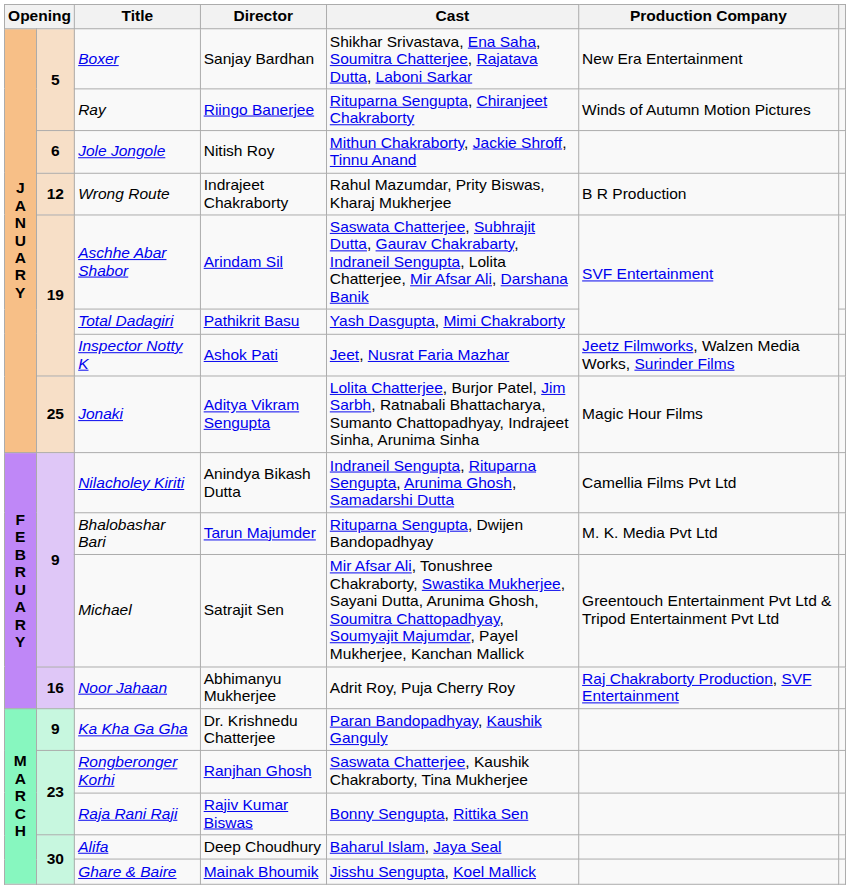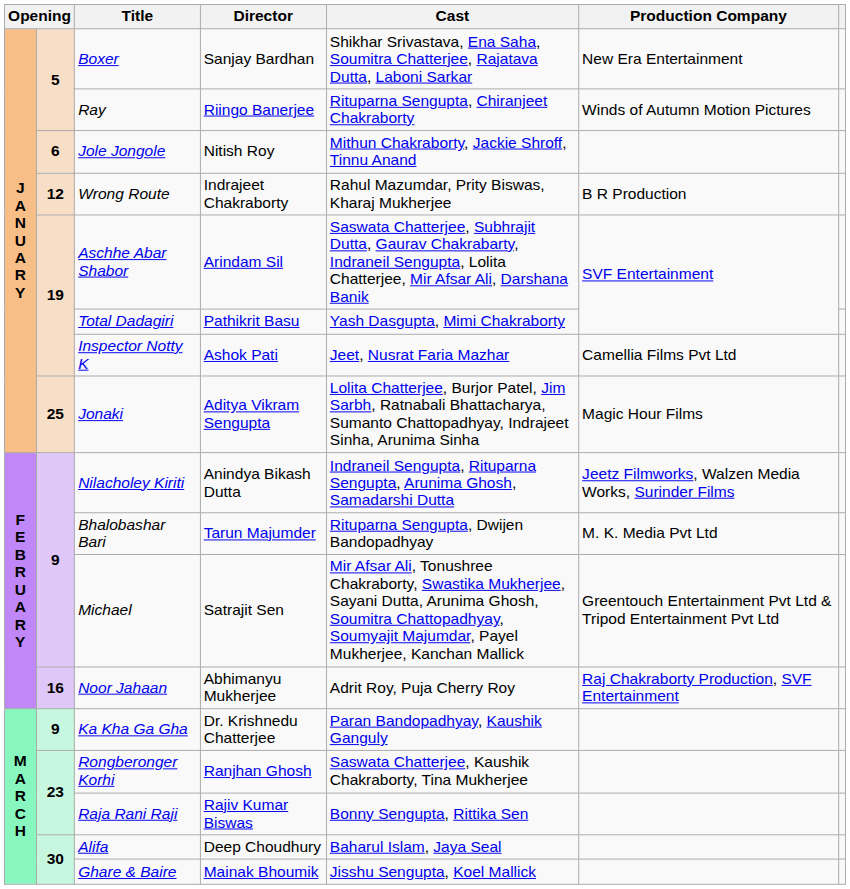 <table class="wikitable sortable">
 <tr>
 <th colspan="2" style="width:6%;">Opening</th>
 <th>Title</th>
 <th style="width:15%;">Director</th>
 <th style="width:30%;">Cast</th>
 <th>Production Company</th>
 <th></th>
 </tr>
 <tr>
 <th rowspan="8" style="text-align:center; background:#f7bf87">J<br>A<br>N<br>U<br>A<br>R<br>Y</th>
 <td rowspan="2" style="text-align:center; background:#f7dfc7"><strong>5</strong></td>
 <td><em><a href='#'>Boxer</a></em></td>
 <td>Sanjay Bardhan</td>
 <td>Shikhar Srivastava, <a href='#'>Ena Saha</a>, <a href='#'>Soumitra Chatterjee</a>, <a href='#'>Rajatava Dutta</a>, <a href='#'>Laboni Sarkar</a></td>
 <td>New Era Entertainment</td>
 <td></td>
 </tr>
 <tr>
 <td><em>Ray</em></td>
 <td><a href='#'>Riingo Banerjee</a></td>
 <td><a href='#'>Rituparna Sengupta</a>, <a href='#'>Chiranjeet Chakraborty</a></td>
 <td>Winds of Autumn Motion Pictures</td>
 <td></td>
 </tr>
 <tr>
 <td rowspan="1" style="text-align:center; background:#f7dfc7"><strong>6</strong></td>
 <td><em><a href='#'>Jole Jongole</a></em></td>
 <td>Nitish Roy</td>
 <td><a href='#'>Mithun Chakraborty</a>, <a href='#'>Jackie Shroff</a>, <a href='#'>Tinnu Anand</a></td>
 <td></td>
 <td></td>
 </tr>
 <tr>
 <td rowspan="1" style="text-align:center; background:#f7dfc7"><strong>12</strong></td>
 <td><em>Wrong Route</em></td>
 <td>Indrajeet Chakraborty</td>
 <td>Rahul Mazumdar, Prity Biswas, Kharaj Mukherjee</td>
 <td>B R Production</td>
 <td></td>
 </tr>
 <tr>
 <td rowspan="3" style="text-align:center; background:#f7dfc7"><strong>19</strong></td>
 <td><em><a href='#'>Aschhe Abar Shabor</a></em></td>
 <td><a href='#'>Arindam Sil</a></td>
 <td><a href='#'>Saswata Chatterjee</a>, <a href='#'>Subhrajit Dutta</a>, <a href='#'>Gaurav Chakrabarty</a>, <a href='#'>Indraneil Sengupta</a>, Lolita Chatterjee, <a href='#'>Mir Afsar Ali</a>, <a href='#'>Darshana Banik</a></td>
 <td rowspan="2"><a href='#'>SVF Entertainment</a></td>
 <td></td>
 </tr>
 <tr>
 <td><em><a href='#'>Total Dadagiri</a></em></td>
 <td><a href='#'>Pathikrit Basu</a></td>
 <td><a href='#'>Yash Dasgupta</a>, <a href='#'>Mimi Chakraborty</a></td>
 <td></td>
 </tr>
 <tr>
 <td><em><a href='#'>Inspector Notty K</a></em></td>
 <td><a href='#'>Ashok Pati</a></td>
 <td><a href='#'>Jeet</a>, <a href='#'>Nusrat Faria Mazhar</a></td>
-<td><a href='#'>Jeetz Filmworks</a>, Walzen Media Works, <a href='#'>Surinder Films</a></td>
+<td>Camellia Films Pvt Ltd</td>
 <td></td>
 </tr>
 <tr>
 <td rowspan="1" style="text-align:center; background:#f7dfc7"><strong>25</strong></td>
 <td><em><a href='#'>Jonaki</a></em></td>
 <td><a href='#'>Aditya Vikram Sengupta</a></td>
 <td><a href='#'>Lolita Chatterjee</a>, Burjor Patel, <a href='#'>Jim Sarbh</a>, Ratnabali Bhattacharya, Sumanto Chattopadhyay, Indrajeet Sinha, Arunima Sinha</td>
 <td>Magic Hour Films</td>
 <td></td>
 </tr>
 <tr>
 <th rowspan="4" style="text-align:center; background:#bf87f7">F<br>E<br>B<br>R<br>U<br>A<br>R<br>Y</th>
 <td rowspan="3" style="text-align:center; background:#dfc7f7"><strong>9</strong></td>
 <td><em><a href='#'>Nilacholey Kiriti</a></em></td>
 <td>Anindya Bikash Dutta</td>
 <td><a href='#'>Indraneil Sengupta</a>, <a href='#'>Rituparna Sengupta</a>, <a href='#'>Arunima Ghosh</a>, <a href='#'>Samadarshi Dutta</a></td>
-<td>Camellia Films Pvt Ltd</td>
+<td><a href='#'>Jeetz Filmworks</a>, Walzen Media Works, <a href='#'>Surinder Films</a></td>
 <td></td>
 </tr>
 <tr>
 <td><em>Bhalobashar Bari</em></td>
 <td><a href='#'>Tarun Majumder</a></td>
 <td><a href='#'>Rituparna Sengupta</a>, Dwijen Bandopadhyay</td>
 <td>M. K. Media Pvt Ltd</td>
 <td></td>
 </tr>
 <tr>
 <td><em>Michael</em></td>
 <td>Satrajit Sen</td>
 <td><a href='#'>Mir Afsar Ali</a>, Tonushree Chakraborty, <a href='#'>Swastika Mukherjee</a>, Sayani Dutta, Arunima Ghosh, <a href='#'>Soumitra Chattopadhyay</a>, <a href='#'>Soumyajit Majumdar</a>, Payel Mukherjee, Kanchan Mallick</td>
 <td>Greentouch Entertainment Pvt Ltd & Tripod Entertainment Pvt Ltd</td>
 <td></td>
 </tr>
 <tr>
 <td rowspan="1" style="text-align:center; background:#dfc7f7"><strong>16</strong></td>
 <td><em><a href='#'>Noor Jahaan</a></em></td>
 <td>Abhimanyu Mukherjee</td>
 <td>Adrit Roy, Puja Cherry Roy</td>
 <td><a href='#'>Raj Chakraborty Production</a>, <a href='#'>SVF Entertainment</a></td>
 <td></td>
 </tr>
 <tr>
 <th rowspan="5" style="text-align:center; background:#87f7bf">M<br>A<br>R<br>C<br>H</th>
 <td rowspan="1" style="text-align:center; background:#c7f7df"><strong>9</strong></td>
 <td><em><a href='#'>Ka Kha Ga Gha</a></em></td>
 <td>Dr. Krishnedu Chatterjee</td>
 <td><a href='#'>Paran Bandopadhyay</a>, <a href='#'>Kaushik Ganguly</a></td>
 <td></td>
 <td></td>
 </tr>
 <tr>
 <td rowspan="2" style="text-align:center; background:#c7f7df"><strong>23</strong></td>
 <td><em><a href='#'>Rongberonger Korhi</a></em></td>
 <td><a href='#'>Ranjhan Ghosh</a></td>
 <td><a href='#'>Saswata Chatterjee</a>, Kaushik Chakraborty, Tina Mukherjee</td>
 <td></td>
 <td></td>
 </tr>
 <tr>
 <td><em><a href='#'>Raja Rani Raji</a></em></td>
 <td><a href='#'>Rajiv Kumar Biswas</a></td>
 <td><a href='#'>Bonny Sengupta</a>, <a href='#'>Rittika Sen</a></td>
 <td></td>
 <td></td>
 </tr>
 <tr>
 <td rowspan="2" style="text-align:center; background:#c7f7df"><strong>30</strong></td>
 <td><em><a href='#'>Alifa</a></em></td>
 <td>Deep Choudhury</td>
 <td><a href='#'>Baharul Islam</a>, <a href='#'>Jaya Seal</a></td>
 <td></td>
 <td></td>
 </tr>
 <tr>
 <td><em><a href='#'>Ghare & Baire</a></em></td>
 <td><a href='#'>Mainak Bhoumik</a></td>
 <td><a href='#'>Jisshu Sengupta</a>, <a href='#'>Koel Mallick</a></td>
 <td></td>
 <td></td>
 </tr>
 </table>
